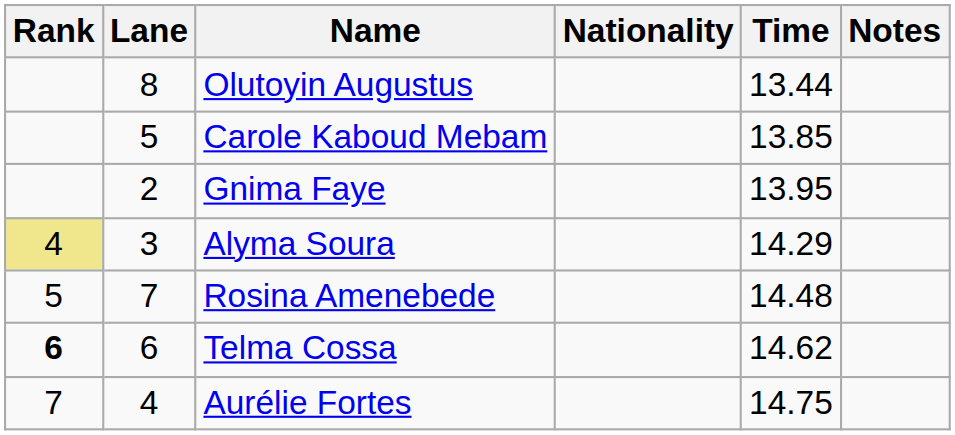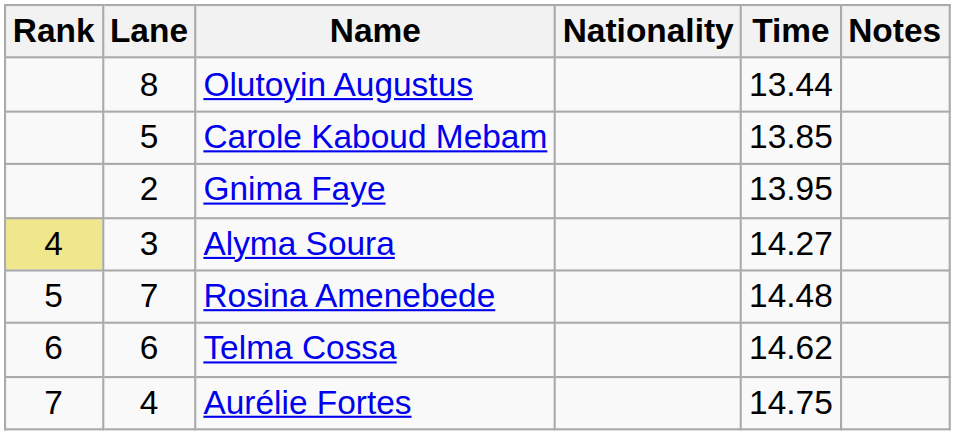 <table class="wikitable sortable" style="text-align:center">
 <tr>
 <th>Rank</th>
 <th>Lane</th>
 <th>Name</th>
 <th>Nationality</th>
 <th>Time</th>
 <th>Notes</th>
 </tr>
 <tr>
 <td></td>
 <td>8</td>
 <td align=left><a href='#'>Olutoyin Augustus</a></td>
 <td align=left></td>
 <td>13.44</td>
 <td></td>
 </tr>
 <tr>
 <td></td>
 <td>5</td>
 <td align=left><a href='#'>Carole Kaboud Mebam</a></td>
 <td align=left></td>
 <td>13.85</td>
 <td></td>
 </tr>
 <tr>
 <td></td>
 <td>2</td>
 <td align=left><a href='#'>Gnima Faye</a></td>
 <td align=left></td>
 <td>13.95</td>
 <td></td>
 </tr>
 <tr>
 <td style="background: khaki;">4</td>
 <td>3</td>
 <td align=left><a href='#'>Alyma Soura</a></td>
 <td align=left></td>
-<td>14.29</td>
+<td>14.27</td>
 <td></td>
 </tr>
 <tr>
 <td>5</td>
 <td>7</td>
 <td align=left><a href='#'>Rosina Amenebede</a></td>
 <td align=left></td>
 <td>14.48</td>
 <td></td>
 </tr>
 <tr>
-<td><strong>6</strong></td>
+<td>6</td>
 <td>6</td>
 <td align=left><a href='#'>Telma Cossa</a></td>
 <td align=left></td>
 <td>14.62</td>
 <td></td>
 </tr>
 <tr>
 <td>7</td>
 <td>4</td>
 <td align=left><a href='#'>Aurélie Fortes</a></td>
 <td align=left></td>
 <td>14.75</td>
 <td></td>
 </tr>
 </table>
